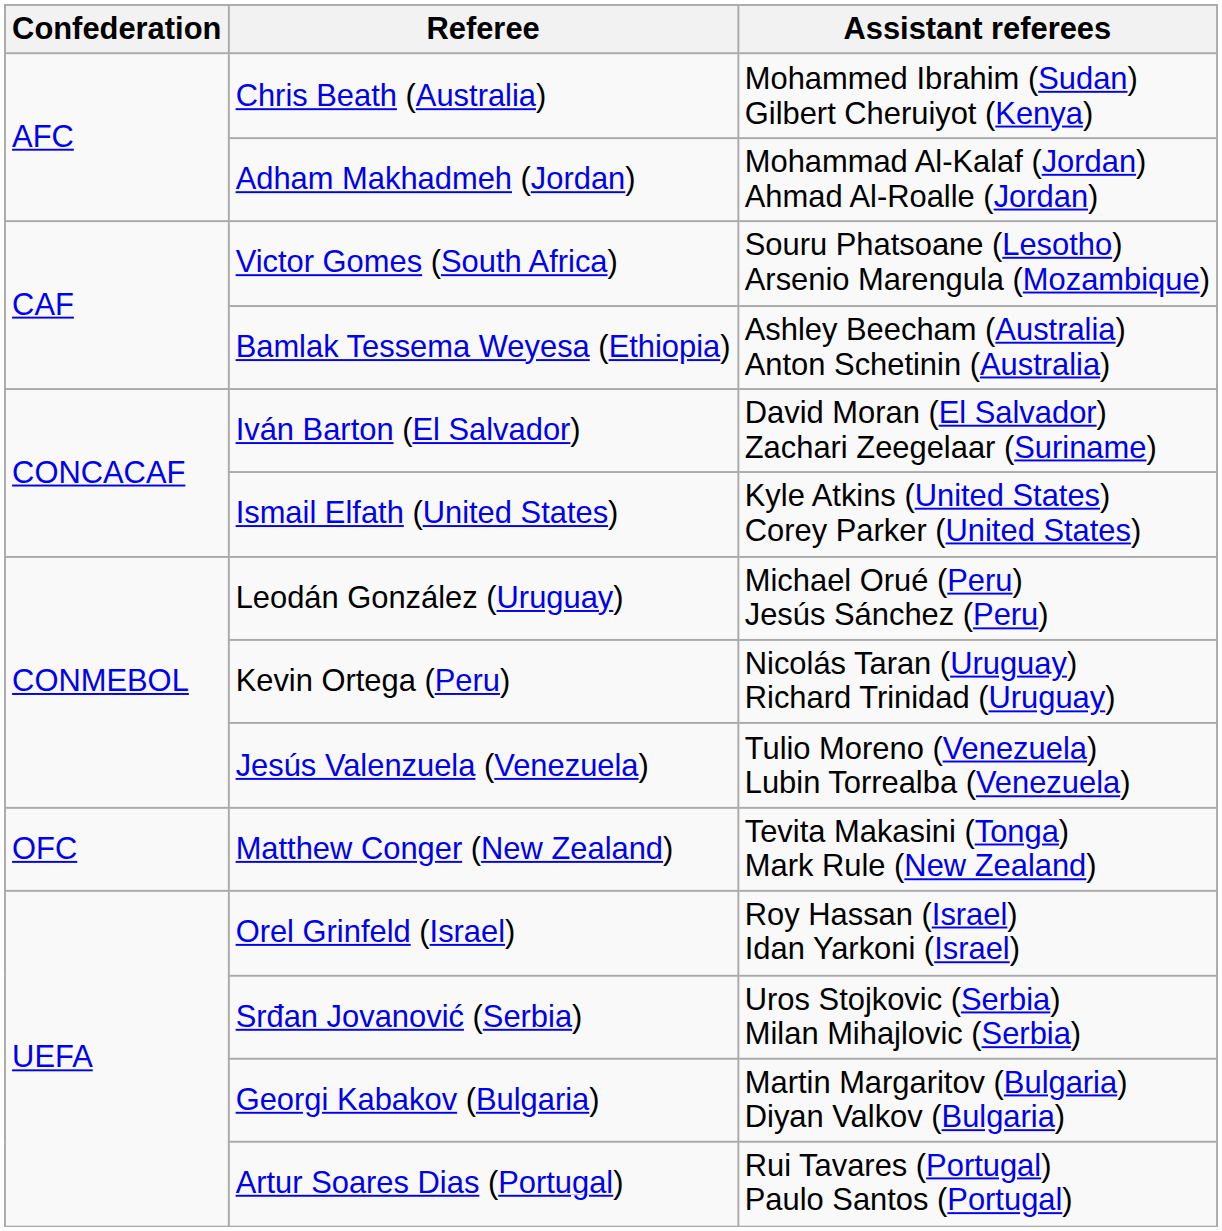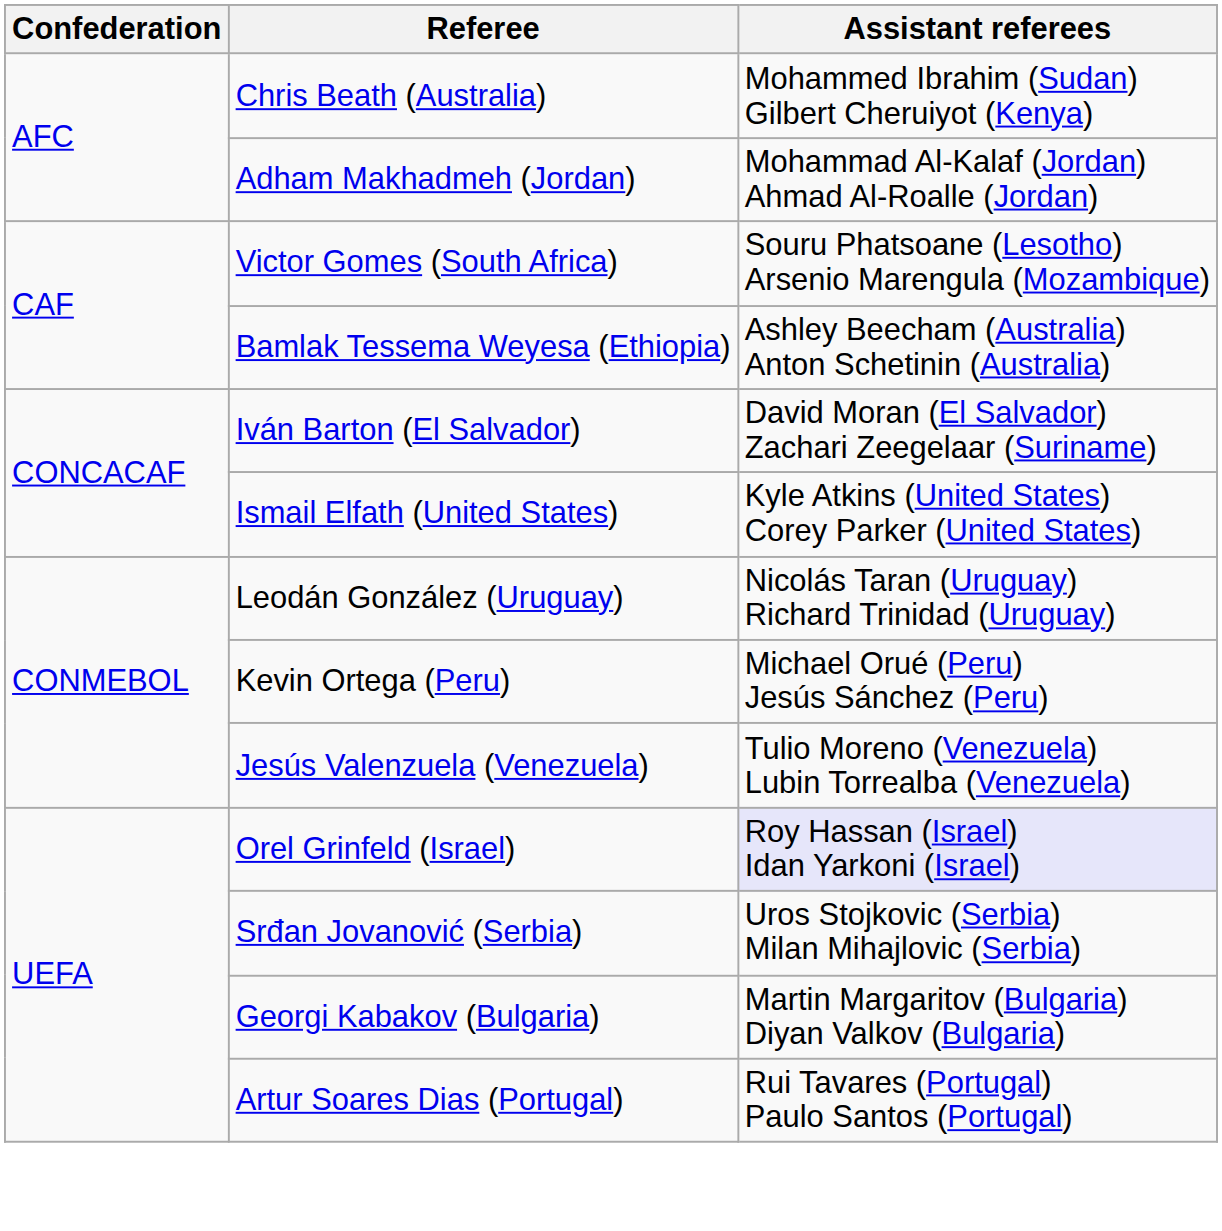 <table class="wikitable">
 <tr>
 <th>Confederation</th>
 <th>Referee</th>
 <th>Assistant referees</th>
 </tr>
 <tr>
 <td rowspan="2"><a href='#'>AFC</a></td>
 <td><a href='#'>Chris Beath</a> (<a href='#'>Australia</a>)</td>
 <td>Mohammed Ibrahim (<a href='#'>Sudan</a>)<br>Gilbert Cheruiyot (<a href='#'>Kenya</a>)</td>
 </tr>
 <tr>
 <td><a href='#'>Adham Makhadmeh</a> (<a href='#'>Jordan</a>)</td>
 <td>Mohammad Al-Kalaf (<a href='#'>Jordan</a>)<br>Ahmad Al-Roalle (<a href='#'>Jordan</a>)</td>
 </tr>
 <tr>
 <td rowspan="2"><a href='#'>CAF</a></td>
 <td><a href='#'>Victor Gomes</a> (<a href='#'>South Africa</a>)</td>
 <td>Souru Phatsoane (<a href='#'>Lesotho</a>)<br>Arsenio Marengula (<a href='#'>Mozambique</a>)</td>
 </tr>
 <tr>
 <td><a href='#'>Bamlak Tessema Weyesa</a> (<a href='#'>Ethiopia</a>)</td>
 <td>Ashley Beecham (<a href='#'>Australia</a>)<br>Anton Schetinin (<a href='#'>Australia</a>)</td>
 </tr>
 <tr>
 <td rowspan="2"><a href='#'>CONCACAF</a></td>
 <td><a href='#'>Iván Barton</a> (<a href='#'>El Salvador</a>)</td>
 <td>David Moran (<a href='#'>El Salvador</a>)<br>Zachari Zeegelaar (<a href='#'>Suriname</a>)</td>
 </tr>
 <tr>
 <td><a href='#'>Ismail Elfath</a> (<a href='#'>United States</a>)</td>
 <td>Kyle Atkins (<a href='#'>United States</a>)<br>Corey Parker (<a href='#'>United States</a>)</td>
 </tr>
 <tr>
 <td rowspan="3"><a href='#'>CONMEBOL</a></td>
 <td>Leodán González (<a href='#'>Uruguay</a>)</td>
-<td>Michael Orué (<a href='#'>Peru</a>)<br>Jesús Sánchez (<a href='#'>Peru</a>)</td>
+<td>Nicolás Taran (<a href='#'>Uruguay</a>)<br>Richard Trinidad (<a href='#'>Uruguay</a>)</td>
 </tr>
 <tr>
 <td>Kevin Ortega (<a href='#'>Peru</a>)</td>
-<td>Nicolás Taran (<a href='#'>Uruguay</a>)<br>Richard Trinidad (<a href='#'>Uruguay</a>)</td>
+<td>Michael Orué (<a href='#'>Peru</a>)<br>Jesús Sánchez (<a href='#'>Peru</a>)</td>
 </tr>
 <tr>
 <td><a href='#'>Jesús Valenzuela</a> (<a href='#'>Venezuela</a>)</td>
 <td>Tulio Moreno (<a href='#'>Venezuela</a>)<br>Lubin Torrealba (<a href='#'>Venezuela</a>)</td>
 </tr>
 <tr>
-<td><a href='#'>OFC</a></td>
-<td><a href='#'>Matthew Conger</a> (<a href='#'>New Zealand</a>)</td>
-<td>Tevita Makasini (<a href='#'>Tonga</a>)<br>Mark Rule (<a href='#'>New Zealand</a>)</td>
-</tr>
-<tr>
 <td rowspan="4"><a href='#'>UEFA</a></td>
 <td><a href='#'>Orel Grinfeld</a> (<a href='#'>Israel</a>)</td>
-<td>Roy Hassan (<a href='#'>Israel</a>)<br>Idan Yarkoni (<a href='#'>Israel</a>)</td>
+<td style="background: lavender;">Roy Hassan (<a href='#'>Israel</a>)<br>Idan Yarkoni (<a href='#'>Israel</a>)</td>
 </tr>
 <tr>
 <td><a href='#'>Srđan Jovanović</a> (<a href='#'>Serbia</a>)</td>
 <td>Uros Stojkovic (<a href='#'>Serbia</a>)<br>Milan Mihajlovic (<a href='#'>Serbia</a>)</td>
 </tr>
 <tr>
 <td><a href='#'>Georgi Kabakov</a> (<a href='#'>Bulgaria</a>)</td>
 <td>Martin Margaritov (<a href='#'>Bulgaria</a>)<br>Diyan Valkov (<a href='#'>Bulgaria</a>)</td>
 </tr>
 <tr>
 <td><a href='#'>Artur Soares Dias</a> (<a href='#'>Portugal</a>)</td>
 <td>Rui Tavares (<a href='#'>Portugal</a>)<br>Paulo Santos (<a href='#'>Portugal</a>)</td>
 </tr>
 </table>
